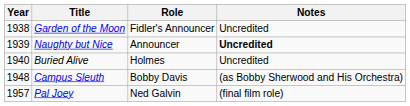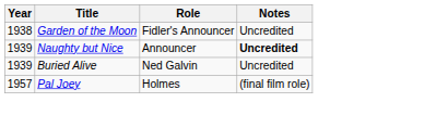 <table class="wikitable">
 <tr>
 <th>Year</th>
 <th>Title</th>
 <th>Role</th>
 <th>Notes</th>
 </tr>
 <tr>
 <td>1938</td>
 <td><em><a href='#'>Garden of the Moon</a></em></td>
 <td>Fidler's Announcer</td>
 <td>Uncredited</td>
 </tr>
 <tr>
 <td>1939</td>
 <td><em><a href='#'>Naughty but Nice</a></em></td>
 <td>Announcer</td>
 <td><strong>Uncredited</strong></td>
 </tr>
 <tr>
-<td>1940</td>
+<td>1939</td>
 <td><em>Buried Alive</em></td>
-<td>Holmes</td>
+<td>Ned Galvin</td>
 <td>Uncredited</td>
-</tr>
-<tr>
-<td>1948</td>
-<td><em><a href='#'>Campus Sleuth</a></em></td>
-<td>Bobby Davis</td>
-<td>(as Bobby Sherwood and His Orchestra)</td>
 </tr>
 <tr>
 <td>1957</td>
 <td><em><a href='#'>Pal Joey</a></em></td>
-<td>Ned Galvin</td>
+<td>Holmes</td>
 <td>(final film role)</td>
 </tr>
 </table>
